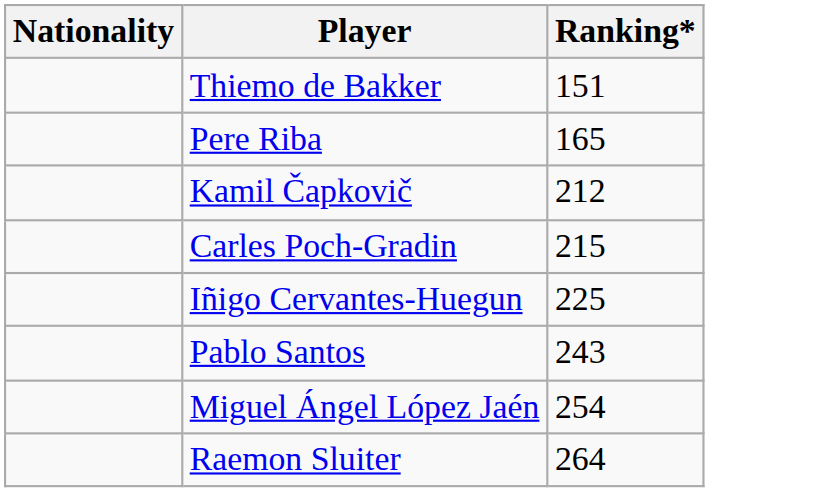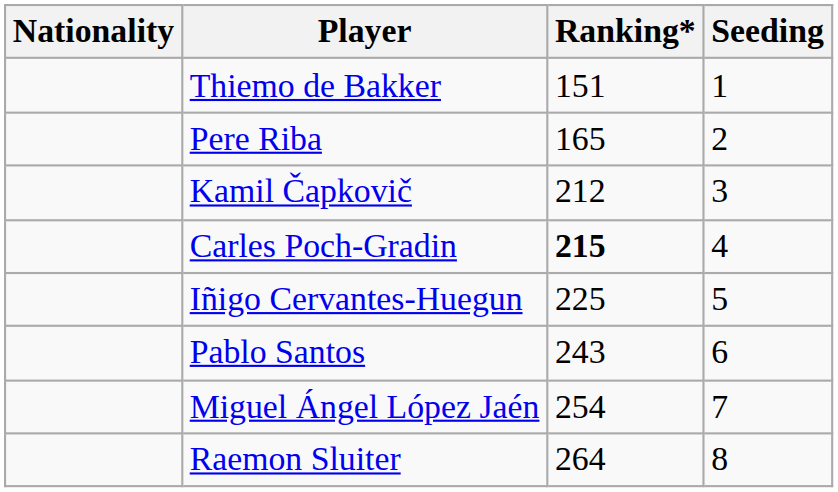 <table class="wikitable" border="1">
 <tr>
 <th>Nationality</th>
 <th>Player</th>
 <th>Ranking*</th>
+<th>Seeding</th>
 </tr>
 <tr>
 <td></td>
 <td><a href='#'>Thiemo de Bakker</a></td>
 <td>151</td>
+<td>1</td>
 </tr>
 <tr>
 <td></td>
 <td><a href='#'>Pere Riba</a></td>
 <td>165</td>
+<td>2</td>
 </tr>
 <tr>
 <td></td>
 <td><a href='#'>Kamil Čapkovič</a></td>
 <td>212</td>
+<td>3</td>
 </tr>
 <tr>
 <td></td>
 <td><a href='#'>Carles Poch-Gradin</a></td>
-<td>215</td>
+<td><strong>215</strong></td>
+<td>4</td>
 </tr>
 <tr>
 <td></td>
 <td><a href='#'>Iñigo Cervantes-Huegun</a></td>
 <td>225</td>
+<td>5</td>
 </tr>
 <tr>
 <td></td>
 <td><a href='#'>Pablo Santos</a></td>
 <td>243</td>
+<td>6</td>
 </tr>
 <tr>
 <td></td>
 <td><a href='#'>Miguel Ángel López Jaén</a></td>
 <td>254</td>
+<td>7</td>
 </tr>
 <tr>
 <td></td>
 <td><a href='#'>Raemon Sluiter</a></td>
 <td>264</td>
+<td>8</td>
 </tr>
 </table>
